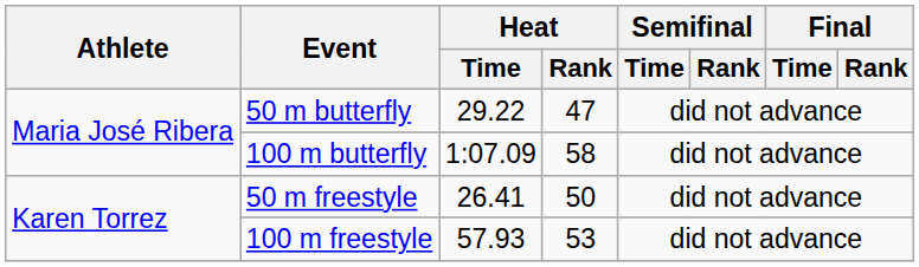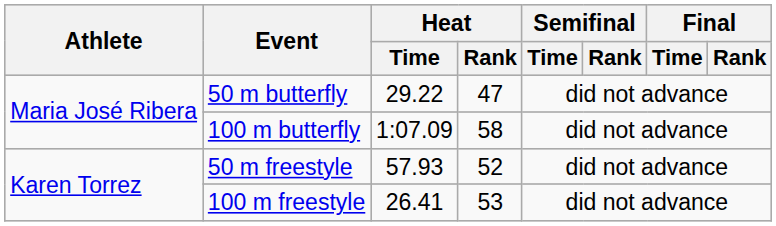 <table class=wikitable style="font-size:90%">
 <tr>
 <th rowspan="2">Athlete</th>
 <th rowspan="2">Event</th>
 <th colspan="2">Heat</th>
 <th colspan="2">Semifinal</th>
 <th colspan="2">Final</th>
 </tr>
 <tr style="font-size:95%">
 <th>Time</th>
 <th>Rank</th>
 <th>Time</th>
 <th>Rank</th>
 <th>Time</th>
 <th>Rank</th>
 </tr>
 <tr align=center>
 <td align=left rowspan=2><a href='#'>Maria José Ribera</a></td>
 <td align=left><a href='#'>50 m butterfly</a></td>
 <td>29.22</td>
 <td>47</td>
 <td colspan=4>did not advance</td>
 </tr>
 <tr align=center>
 <td align=left><a href='#'>100 m butterfly</a></td>
 <td>1:07.09</td>
 <td>58</td>
 <td colspan=4>did not advance</td>
 </tr>
 <tr align=center>
 <td align=left rowspan=2><a href='#'>Karen Torrez</a></td>
 <td align=left><a href='#'>50 m freestyle</a></td>
-<td>26.41</td>
-<td>50</td>
+<td>57.93</td>
+<td>52</td>
 <td colspan=4>did not advance</td>
 </tr>
 <tr align=center>
 <td align=left><a href='#'>100 m freestyle</a></td>
-<td>57.93</td>
+<td>26.41</td>
 <td>53</td>
 <td colspan=4>did not advance</td>
 </tr>
 </table>
